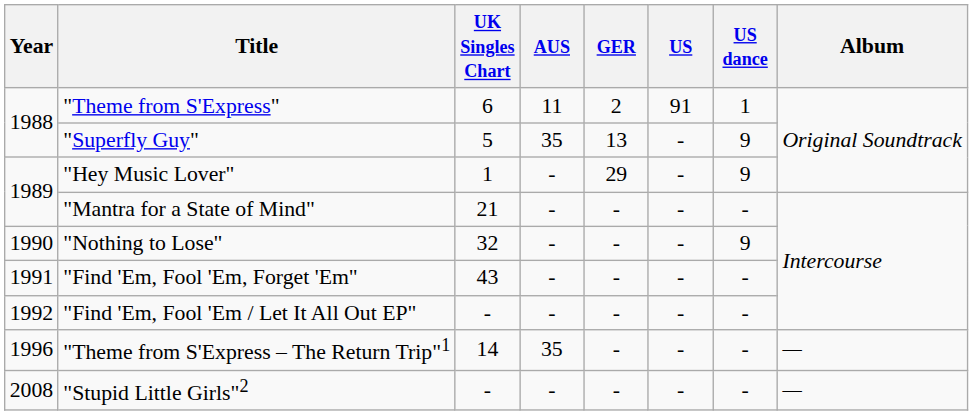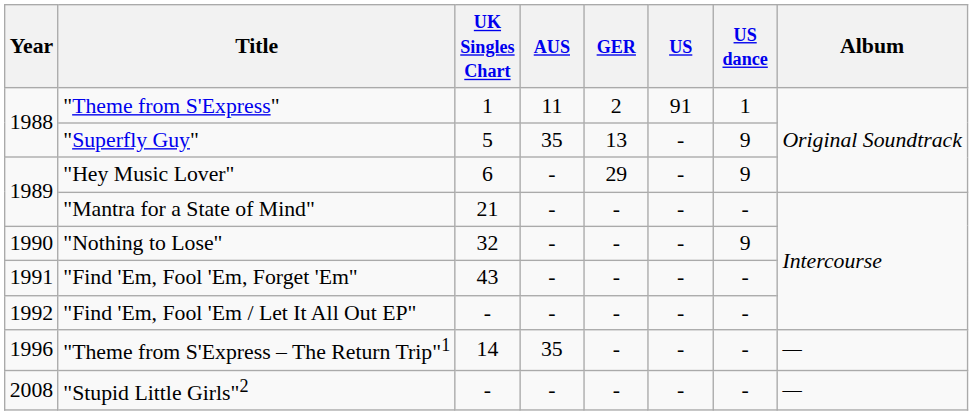 <table class="wikitable">
 <tr>
 <th>Year</th>
 <th>Title</th>
 <th width="40"><small><a href='#'>UK Singles Chart</a></small></th>
 <th width="40"><small><a href='#'>AUS</a></small></th>
 <th width="40"><small><a href='#'>GER</a></small></th>
 <th width="40"><small><a href='#'>US</a></small></th>
 <th width="40"><small><a href='#'>US dance</a></small></th>
 <th>Album</th>
 </tr>
 <tr>
 <td rowspan="2">1988</td>
 <td>"<a href='#'>Theme from S'Express</a>"</td>
-<td align="center">6</td>
+<td align="center">1</td>
 <td align="center">11</td>
 <td align="center">2</td>
 <td align="center">91</td>
 <td align="center">1</td>
 <td rowspan="3"><em>Original Soundtrack</em></td>
 </tr>
 <tr>
 <td>"<a href='#'>Superfly Guy</a>"</td>
 <td align="center">5</td>
 <td align="center">35</td>
 <td align="center">13</td>
 <td align="center">-</td>
 <td align="center">9</td>
 </tr>
 <tr>
 <td rowspan="2">1989</td>
 <td>"Hey Music Lover"</td>
-<td align="center">1</td>
+<td align="center">6</td>
 <td align="center">-</td>
 <td align="center">29</td>
 <td align="center">-</td>
 <td align="center">9</td>
 </tr>
 <tr>
 <td>"Mantra for a State of Mind"</td>
 <td align="center">21</td>
 <td align="center">-</td>
 <td align="center">-</td>
 <td align="center">-</td>
 <td align="center">-</td>
 <td rowspan="4"><em>Intercourse</em></td>
 </tr>
 <tr>
 <td>1990</td>
 <td>"Nothing to Lose"</td>
 <td align="center">32</td>
 <td align="center">-</td>
 <td align="center">-</td>
 <td align="center">-</td>
 <td align="center">9</td>
 </tr>
 <tr>
 <td>1991</td>
 <td>"Find 'Em, Fool 'Em, Forget 'Em"</td>
 <td align="center">43</td>
 <td align="center">-</td>
 <td align="center">-</td>
 <td align="center">-</td>
 <td align="center">-</td>
 </tr>
 <tr>
 <td>1992</td>
 <td>"Find 'Em, Fool 'Em / Let It All Out EP"</td>
 <td align="center">-</td>
 <td align="center">-</td>
 <td align="center">-</td>
 <td align="center">-</td>
 <td align="center">-</td>
 </tr>
 <tr>
 <td>1996</td>
 <td>"Theme from S'Express – The Return Trip"<sup>1</sup></td>
 <td align="center">14</td>
 <td align="center">35</td>
 <td align="center">-</td>
 <td align="center">-</td>
 <td align="center">-</td>
 <td><em>—</em></td>
 </tr>
 <tr>
 <td>2008</td>
 <td>"Stupid Little Girls"<sup>2</sup></td>
 <td align="center">-</td>
 <td align="center">-</td>
 <td align="center">-</td>
 <td align="center">-</td>
 <td align="center">-</td>
 <td><em>—</em></td>
 </tr>
 </table>
